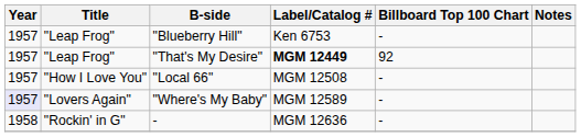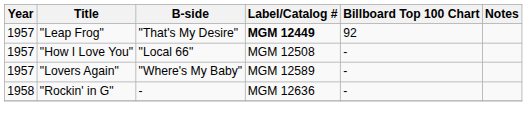 <table class=wikitable>
 <tr>
 <th>Year</th>
 <th>Title</th>
 <th>B-side</th>
 <th>Label/Catalog #</th>
 <th>Billboard Top 100 Chart</th>
 <th>Notes</th>
-</tr>
-<tr>
-<td>1957</td>
-<td>"Leap Frog"</td>
-<td>"Blueberry Hill"</td>
-<td>Ken 6753</td>
-<td>-</td>
-<td></td>
 </tr>
 <tr>
 <td>1957</td>
 <td>"Leap Frog"</td>
 <td>"That's My Desire"</td>
 <td><strong>MGM 12449</strong></td>
 <td>92</td>
 <td></td>
 </tr>
 <tr>
 <td>1957</td>
 <td>"How I Love You"</td>
 <td>"Local 66"</td>
 <td>MGM 12508</td>
 <td>-</td>
 <td></td>
 </tr>
 <tr>
-<td style="background: lavender;">1957</td>
+<td>1957</td>
 <td>"Lovers Again"</td>
 <td>"Where's My Baby"</td>
 <td>MGM 12589</td>
 <td>-</td>
 <td></td>
 </tr>
 <tr>
 <td>1958</td>
 <td>"Rockin' in G"</td>
 <td>-</td>
 <td>MGM 12636</td>
 <td>-</td>
 <td></td>
 </tr>
 <tr>
 </tr>
 </table>
